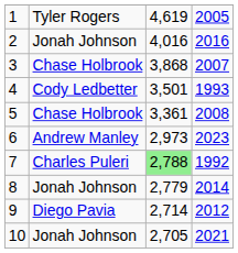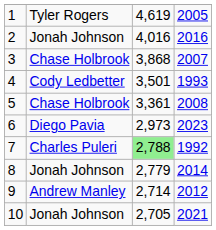 <table class="wikitable">
 <tr>
 </tr>
 <tr>
 <td>1</td>
 <td>Tyler Rogers</td>
 <td>4,619</td>
 <td><a href='#'>2005</a></td>
 </tr>
 <tr>
 <td>2</td>
 <td>Jonah Johnson</td>
 <td>4,016</td>
 <td><a href='#'>2016</a></td>
 </tr>
 <tr>
 <td>3</td>
 <td><a href='#'>Chase Holbrook</a></td>
 <td>3,868</td>
 <td><a href='#'>2007</a></td>
 </tr>
 <tr>
 <td>4</td>
 <td><a href='#'>Cody Ledbetter</a></td>
 <td>3,501</td>
 <td><a href='#'>1993</a></td>
 </tr>
 <tr>
 <td>5</td>
 <td><a href='#'>Chase Holbrook</a></td>
 <td>3,361</td>
 <td><a href='#'>2008</a></td>
 </tr>
 <tr>
 <td>6</td>
-<td><a href='#'>Andrew Manley</a></td>
+<td><a href='#'>Diego Pavia</a></td>
 <td>2,973</td>
 <td><a href='#'>2023</a></td>
 </tr>
 <tr>
 <td>7</td>
 <td><a href='#'>Charles Puleri</a></td>
 <td style="background: lightgreen;">2,788</td>
 <td><a href='#'>1992</a></td>
 </tr>
 <tr>
 <td>8</td>
 <td>Jonah Johnson</td>
 <td>2,779</td>
 <td><a href='#'>2014</a></td>
 </tr>
 <tr>
 <td>9</td>
-<td><a href='#'>Diego Pavia</a></td>
+<td><a href='#'>Andrew Manley</a></td>
 <td>2,714</td>
 <td><a href='#'>2012</a></td>
 </tr>
 <tr>
 <td>10</td>
 <td>Jonah Johnson</td>
 <td>2,705</td>
 <td><a href='#'>2021</a></td>
 </tr>
 </table>
